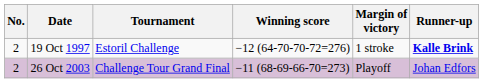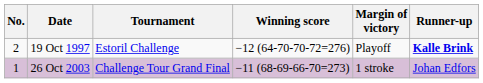 <table class="wikitable" style="font-size:95%;">
 <tr>
 <th>No.</th>
 <th>Date</th>
 <th>Tournament</th>
 <th>Winning score</th>
 <th>Margin of<br>victory</th>
 <th>Runner-up</th>
 </tr>
 <tr>
 <td align=center>2</td>
 <td align=right>19 Oct <a href='#'>1997</a></td>
 <td><a href='#'>Estoril Challenge</a></td>
 <td>−12 (64-70-70-72=276)</td>
-<td>1 stroke</td>
+<td>Playoff</td>
 <td><strong> <a href='#'>Kalle Brink</a></strong></td>
 </tr>
 <tr style="background:thistle;">
-<td align=center>2</td>
+<td align=center>1</td>
 <td align=right>26 Oct <a href='#'>2003</a></td>
 <td><a href='#'>Challenge Tour Grand Final</a></td>
 <td>−11 (68-69-66-70=273)</td>
-<td>Playoff</td>
+<td>1 stroke</td>
 <td> <a href='#'>Johan Edfors</a></td>
 </tr>
 </table>
